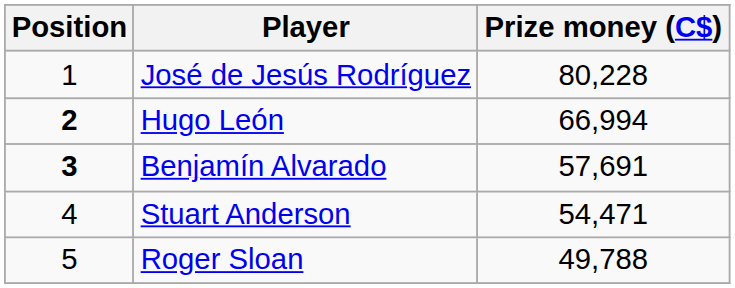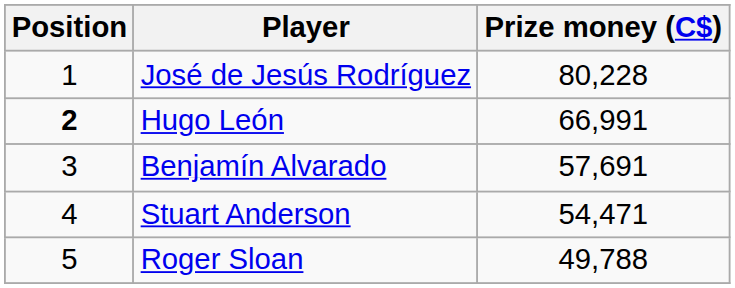 <table class=wikitable>
 <tr>
 <th>Position</th>
 <th>Player</th>
 <th>Prize money (<a href='#'>C$</a>)</th>
 </tr>
 <tr>
 <td align=center>1</td>
 <td> <a href='#'>José de Jesús Rodríguez</a></td>
 <td align=center>80,228</td>
 </tr>
 <tr>
 <td align=center><strong>2</strong></td>
 <td> <a href='#'>Hugo León</a></td>
-<td align=center>66,994</td>
+<td align=center>66,991</td>
 </tr>
 <tr>
-<td align=center><strong>3</strong></td>
+<td align=center>3</td>
 <td> <a href='#'>Benjamín Alvarado</a></td>
 <td align=center>57,691</td>
 </tr>
 <tr>
 <td align=center>4</td>
 <td> <a href='#'>Stuart Anderson</a></td>
 <td align=center>54,471</td>
 </tr>
 <tr>
 <td align=center>5</td>
 <td> <a href='#'>Roger Sloan</a></td>
 <td align=center>49,788</td>
 </tr>
 </table>
